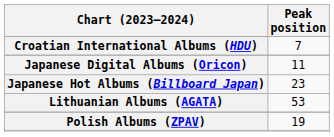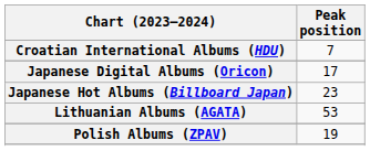 <table class="wikitable sortable plainrowheaders" style="text-align:center">
 <tr>
 <th scope="col">Chart (2023–2024)</th>
 <th scope="col">Peak<br>position</th>
 </tr>
 <tr>
 </tr>
 <tr>
 </tr>
 <tr>
 </tr>
 <tr>
 </tr>
 <tr>
 </tr>
 <tr>
 <th scope="row">Croatian International Albums (<em><a href='#'>HDU</a></em>)</th>
 <td>7</td>
 </tr>
 <tr>
 </tr>
 <tr>
 </tr>
 <tr>
 </tr>
 <tr>
 </tr>
 <tr>
 </tr>
 <tr>
 </tr>
 <tr>
 </tr>
 <tr>
 <th scope="row">Japanese Digital Albums (<a href='#'>Oricon</a>)</th>
-<td>11</td>
+<td>17</td>
 </tr>
 <tr>
 <th scope="row">Japanese Hot Albums (<em><a href='#'>Billboard Japan</a></em>)</th>
 <td>23</td>
 </tr>
 <tr>
 <th scope="row">Lithuanian Albums (<a href='#'>AGATA</a>)</th>
 <td>53</td>
 </tr>
 <tr>
 </tr>
 <tr>
 </tr>
 <tr>
 <th scope="row">Polish Albums (<a href='#'>ZPAV</a>)</th>
 <td>19</td>
 </tr>
 <tr>
 </tr>
 <tr>
 </tr>
 <tr>
 </tr>
 <tr>
 </tr>
 <tr>
 </tr>
 <tr>
 </tr>
 <tr>
 </tr>
 <tr>
 </tr>
 </table>
